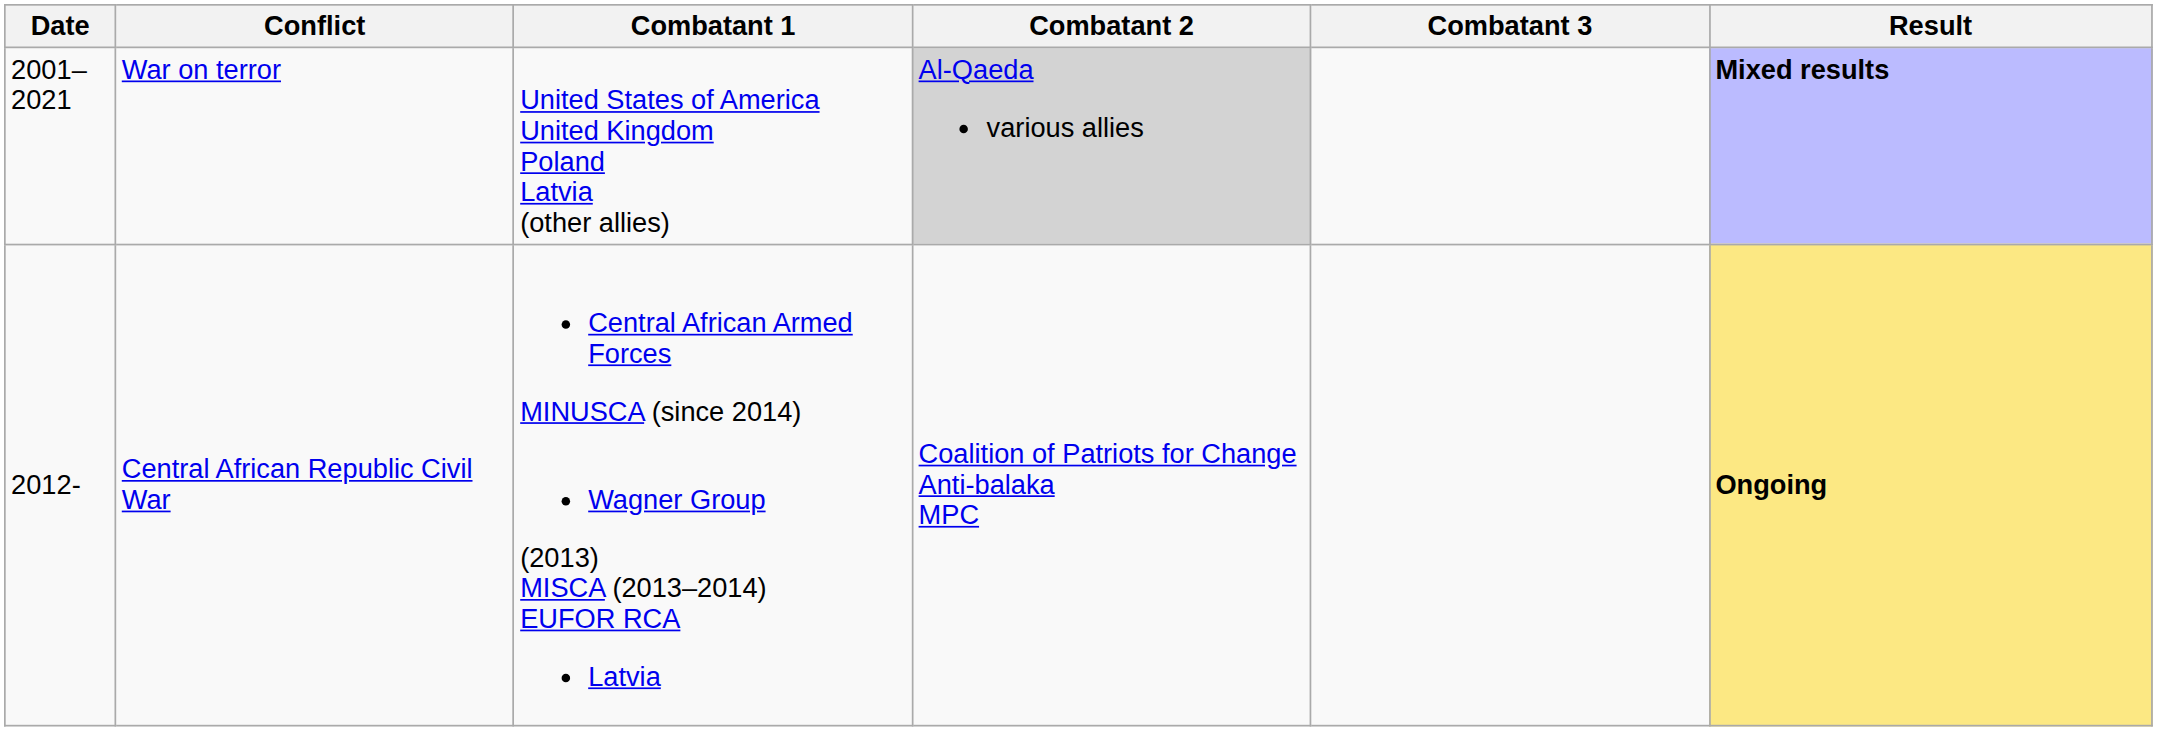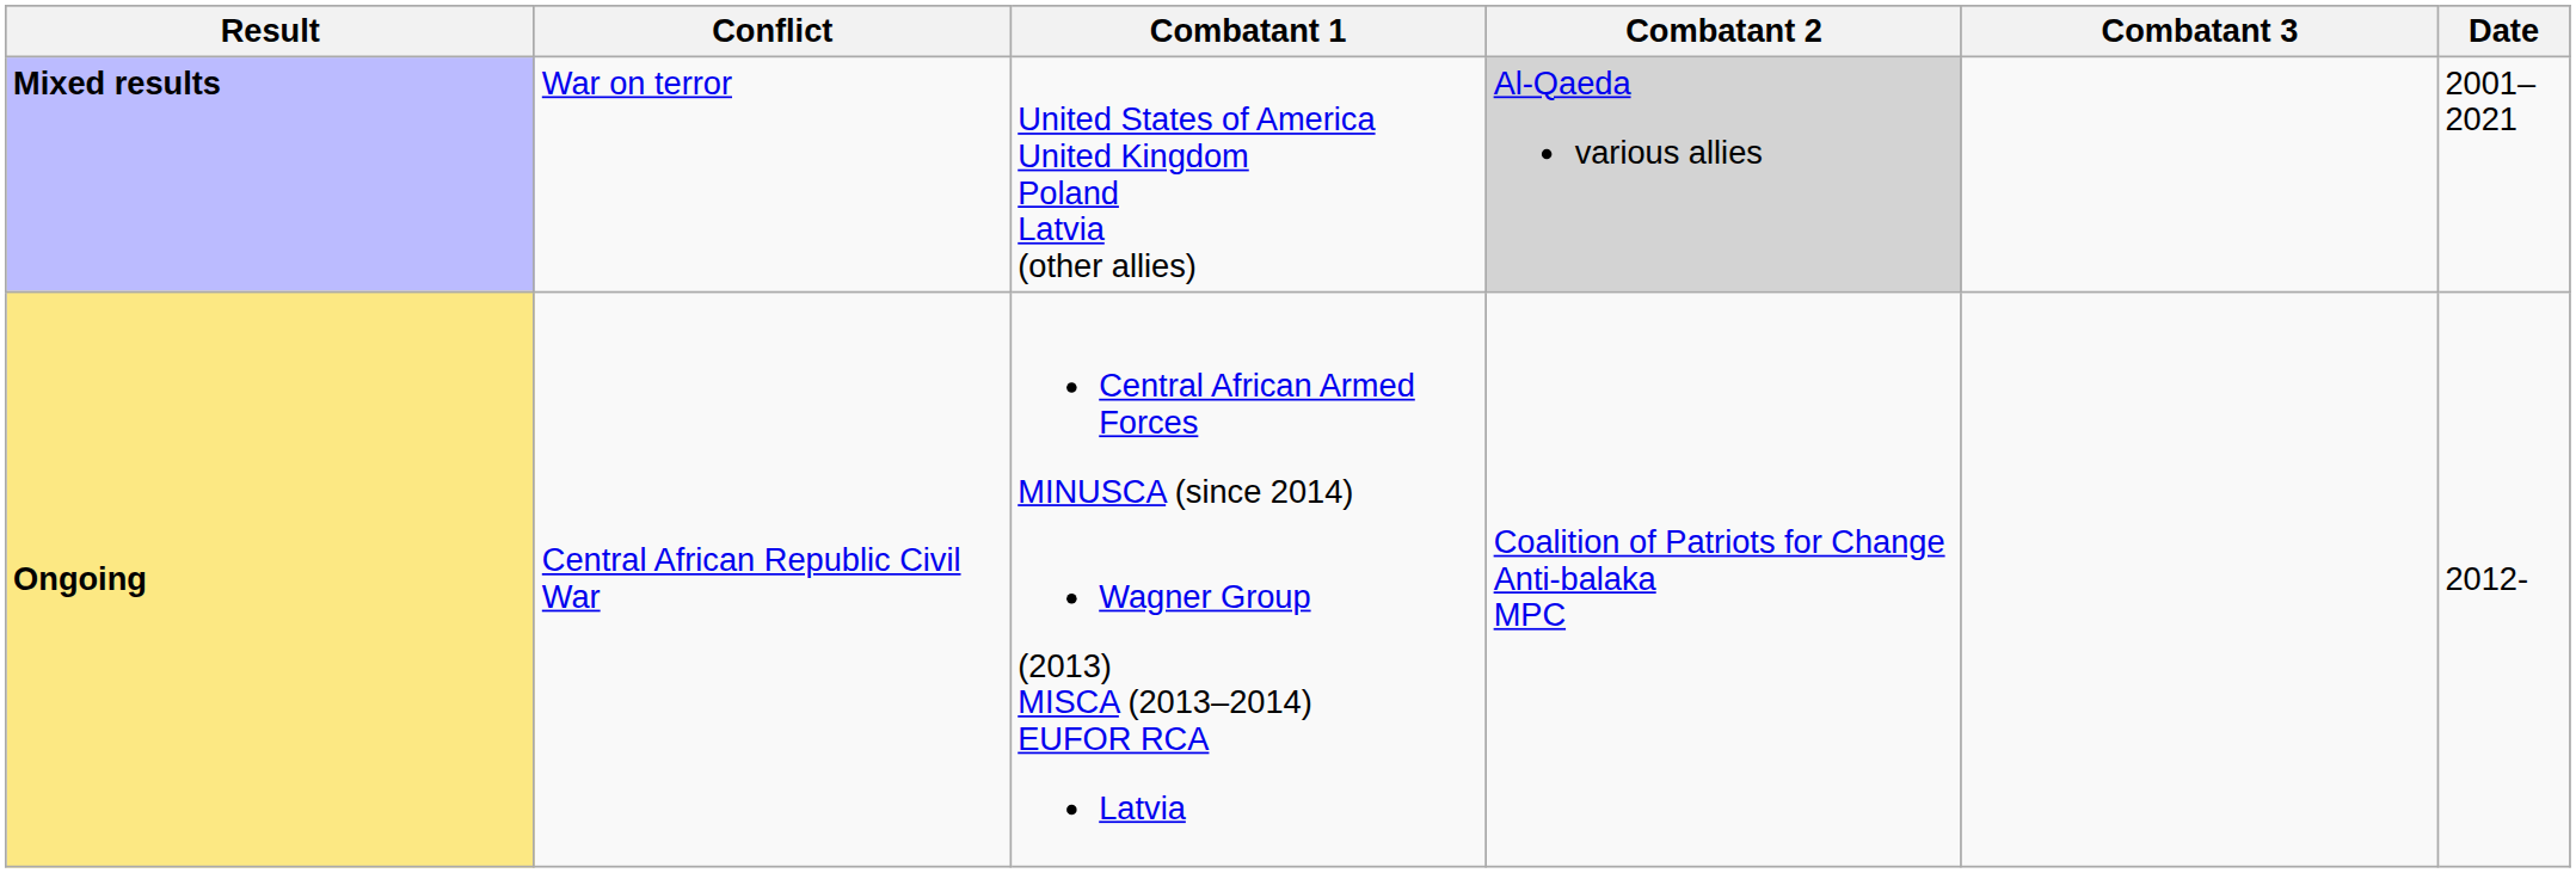 <table class="wikitable" width="100%">
 <tr>
-<th width= "5%">Date</th>
+<th width= "20%">Result</th>
 <th width= "18%">Conflict</th>
 <th width= "18%">Combatant 1</th>
 <th width= "18%">Combatant 2</th>
 <th width= "18%">Combatant 3</th>
-<th width= "20%">Result</th>
+<th width= "5%">Date</th>
 </tr>
 <tr style="vertical-align:top">
-<td>2001–2021</td>
+<td style="Background:#BBF"><strong>Mixed results</strong></td>
 <td><a href='#'>War on terror</a></td>
 <td><br> <a href='#'>United States of America</a><br> <a href='#'>United Kingdom</a><br> <a href='#'>Poland</a><br> <a href='#'>Latvia</a><br>(other allies)</td>
 <td style="background: lightgrey;"> <a href='#'>Al-Qaeda</a><br><ul><li>various allies</li></ul></td>
 <td></td>
-<td style="Background:#BBF"><strong>Mixed results</strong></td>
+<td>2001–2021</td>
 </tr>
 <tr>
-<td>2012-</td>
+<td Style="Background:#FCE883"><strong>Ongoing</strong></td>
 <td><a href='#'>Central African Republic Civil War</a></td>
 <td><br><ul><li><a href='#'>Central African Armed Forces</a></li></ul> <a href='#'>MINUSCA</a> (since 2014)<br><br><ul><li><a href='#'>Wagner Group</a></li></ul> (2013)<br><a href='#'>MISCA</a> (2013–2014)<br> <a href='#'>EUFOR RCA</a><ul><li> <a href='#'>Latvia</a></li></ul></td>
 <td> <a href='#'>Coalition of Patriots for Change</a><br> <a href='#'>Anti-balaka</a><br> <a href='#'>MPC</a></td>
 <td></td>
-<td Style="Background:#FCE883"><strong>Ongoing</strong></td>
+<td>2012-</td>
 </tr>
 </table>
